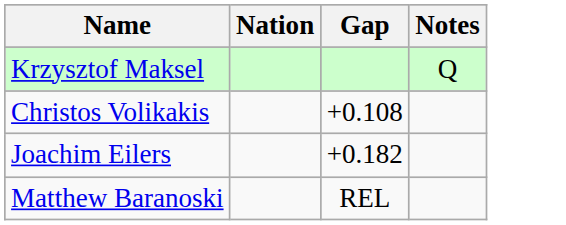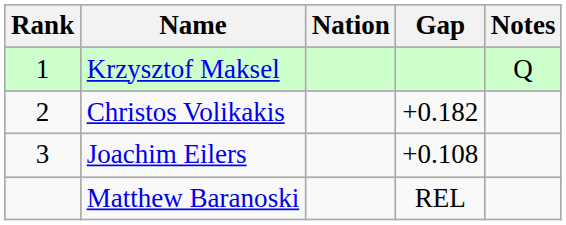 <table class="wikitable sortable" style="text-align:center">
 <tr>
+<th>Rank</th>
 <th>Name</th>
 <th>Nation</th>
 <th>Gap</th>
 <th>Notes</th>
 </tr>
 <tr bgcolor=ccffcc>
+<td>1</td>
 <td align=left><a href='#'>Krzysztof Maksel</a></td>
 <td align=left></td>
 <td></td>
 <td>Q</td>
 </tr>
 <tr>
+<td>2</td>
 <td align=left><a href='#'>Christos Volikakis</a></td>
+<td align=left></td>
+<td>+0.182</td>
+<td></td>
+</tr>
+<tr>
+<td>3</td>
+<td align=left><a href='#'>Joachim Eilers</a></td>
 <td align=left></td>
 <td>+0.108</td>
 <td></td>
 </tr>
 <tr>
-<td align=left><a href='#'>Joachim Eilers</a></td>
-<td align=left></td>
-<td>+0.182</td>
 <td></td>
-</tr>
-<tr>
 <td align=left><a href='#'>Matthew Baranoski</a></td>
 <td align=left></td>
 <td>REL</td>
 <td></td>
 </tr>
 </table>
